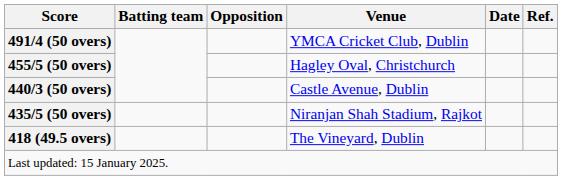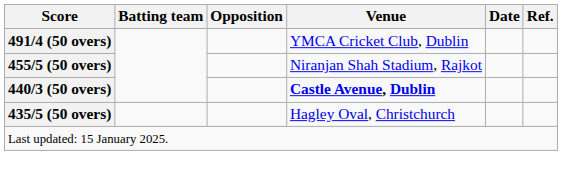 <table class="wikitable">
 <tr>
 <th scope="col">Score</th>
 <th scope="col">Batting team</th>
 <th scope="col">Opposition</th>
 <th scope="col">Venue</th>
 <th scope="col">Date</th>
 <th scope="col">Ref.</th>
 </tr>
 <tr>
 <th scope=row>491/4 (50 overs)</th>
 <td rowspan=3></td>
 <td></td>
 <td><a href='#'>YMCA Cricket Club</a>, <a href='#'>Dublin</a></td>
 <td><a href='#'></a></td>
 <td></td>
 </tr>
 <tr>
 <th scope=row>455/5 (50 overs)</th>
 <td></td>
-<td><a href='#'>Hagley Oval</a>, <a href='#'>Christchurch</a></td>
+<td><a href='#'>Niranjan Shah Stadium</a>, <a href='#'>Rajkot</a></td>
 <td><a href='#'></a></td>
 <td></td>
 </tr>
 <tr>
 <th scope=row>440/3 (50 overs)</th>
 <td></td>
-<td><a href='#'>Castle Avenue</a>, <a href='#'>Dublin</a></td>
+<td><strong><a href='#'>Castle Avenue</a>, <a href='#'>Dublin</a></strong></td>
 <td><a href='#'></a></td>
 <td></td>
 </tr>
 <tr>
 <th scope=row>435/5 (50 overs)</th>
 <td></td>
 <td></td>
-<td><a href='#'>Niranjan Shah Stadium</a>, <a href='#'>Rajkot</a></td>
-<td><a href='#'></a></td>
-<td></td>
-</tr>
-<tr>
-<th scope=row>418 (49.5 overs)</th>
-<td></td>
-<td></td>
-<td><a href='#'>The Vineyard</a>, <a href='#'>Dublin</a></td>
+<td><a href='#'>Hagley Oval</a>, <a href='#'>Christchurch</a></td>
 <td><a href='#'></a></td>
 <td></td>
 </tr>
 <tr>
 <td colspan="6" scope="row"><small>Last updated: 15 January 2025.</small></td>
 </tr>
 </table>
